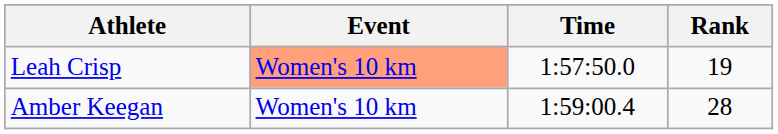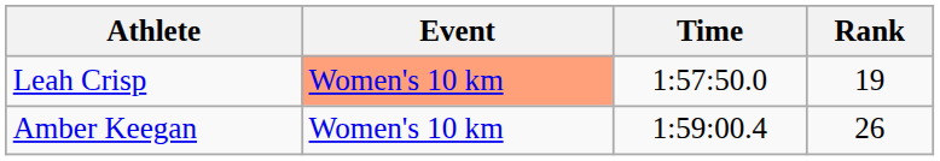 <table class="wikitable" style="text-align:center; font-size:90%; width:50%;">
 <tr>
 <th>Athlete</th>
 <th>Event</th>
 <th>Time</th>
 <th>Rank</th>
 </tr>
 <tr>
 <td align=left><a href='#'>Leah Crisp</a></td>
 <td align=left style="background: lightsalmon;"><a href='#'>Women's 10 km</a></td>
 <td>1:57:50.0</td>
 <td>19</td>
 </tr>
 <tr>
 <td align=left><a href='#'>Amber Keegan</a></td>
 <td align=left><a href='#'>Women's 10 km</a></td>
 <td>1:59:00.4</td>
-<td>28</td>
+<td>26</td>
 </tr>
 </table>
